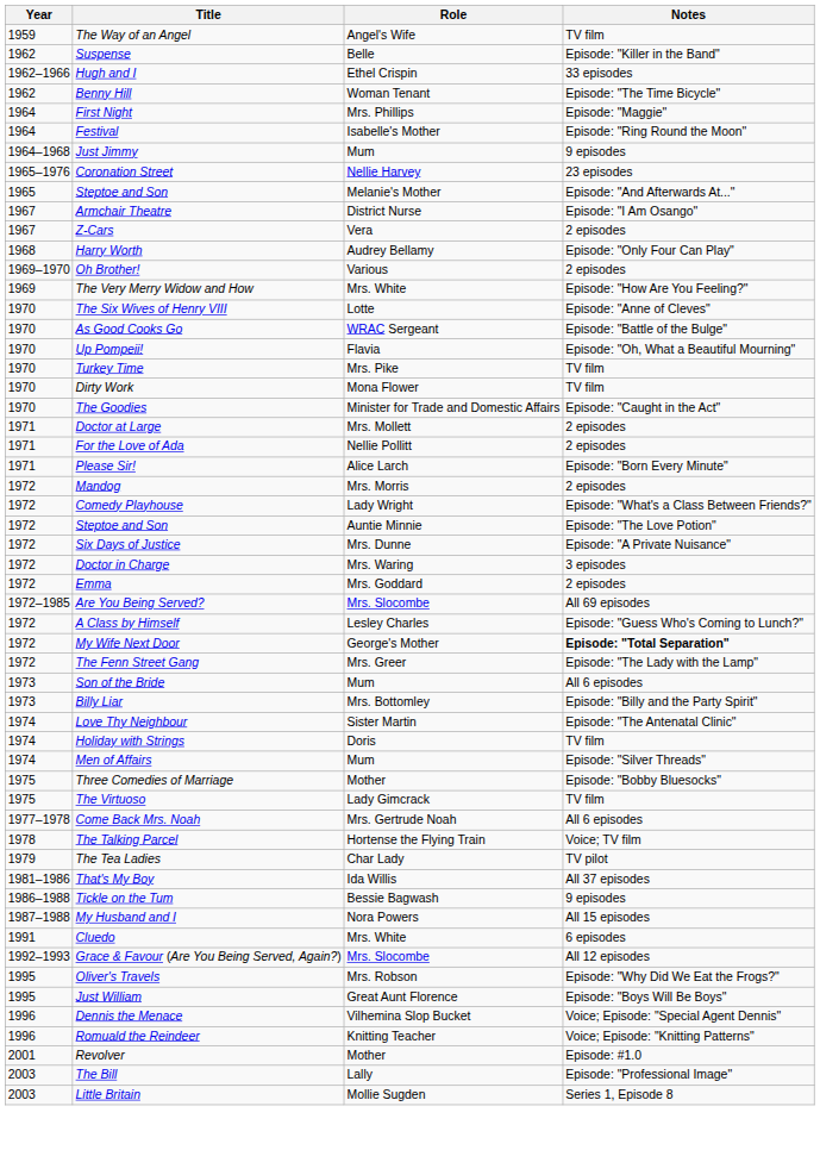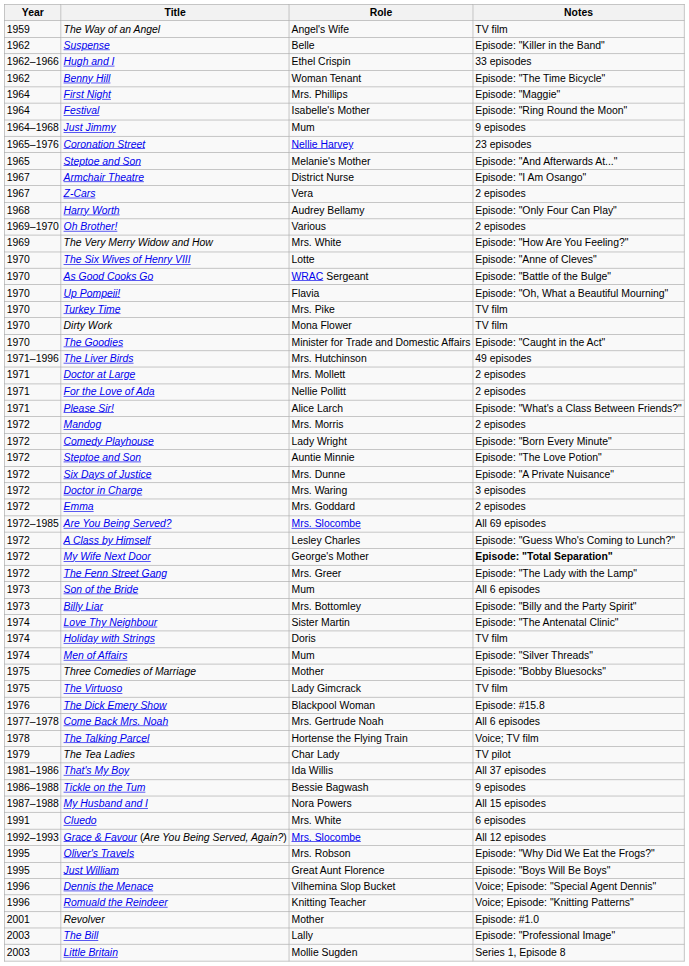 <table class="wikitable sortable">
 <tr>
 <th>Year</th>
 <th>Title</th>
 <th>Role</th>
 <th>Notes</th>
 </tr>
 <tr>
 <td>1959</td>
 <td><em>The Way of an Angel</em></td>
 <td>Angel's Wife</td>
 <td>TV film</td>
 </tr>
 <tr>
 <td>1962</td>
 <td><em><a href='#'>Suspense</a></em></td>
 <td>Belle</td>
 <td>Episode: "Killer in the Band"</td>
 </tr>
 <tr>
 <td>1962–1966</td>
 <td><em><a href='#'>Hugh and I</a></em></td>
 <td>Ethel Crispin</td>
 <td>33 episodes</td>
 </tr>
 <tr>
 <td>1962</td>
 <td><em><a href='#'>Benny Hill</a></em></td>
 <td>Woman Tenant</td>
 <td>Episode: "The Time Bicycle"</td>
 </tr>
 <tr>
 <td>1964</td>
 <td><em><a href='#'>First Night</a></em></td>
 <td>Mrs. Phillips</td>
 <td>Episode: "Maggie"</td>
 </tr>
 <tr>
 <td>1964</td>
 <td><em><a href='#'>Festival</a></em></td>
 <td>Isabelle's Mother</td>
 <td>Episode: "Ring Round the Moon"</td>
 </tr>
 <tr>
 <td>1964–1968</td>
 <td><em><a href='#'>Just Jimmy</a></em></td>
 <td>Mum</td>
 <td>9 episodes</td>
 </tr>
 <tr>
 <td>1965–1976</td>
 <td><em><a href='#'>Coronation Street</a></em></td>
 <td><a href='#'>Nellie Harvey</a></td>
 <td>23 episodes</td>
 </tr>
 <tr>
 <td>1965</td>
 <td><em><a href='#'>Steptoe and Son</a></em></td>
 <td>Melanie's Mother</td>
 <td>Episode: "And Afterwards At..."</td>
 </tr>
 <tr>
 <td>1967</td>
 <td><em><a href='#'>Armchair Theatre</a></em></td>
 <td>District Nurse</td>
 <td>Episode: "I Am Osango"</td>
 </tr>
 <tr>
 <td>1967</td>
 <td><em><a href='#'>Z-Cars</a></em></td>
 <td>Vera</td>
 <td>2 episodes</td>
 </tr>
 <tr>
 <td>1968</td>
 <td><em><a href='#'>Harry Worth</a></em></td>
 <td>Audrey Bellamy</td>
 <td>Episode: "Only Four Can Play"</td>
 </tr>
 <tr>
 <td>1969–1970</td>
 <td><em><a href='#'>Oh Brother!</a></em></td>
 <td>Various</td>
 <td>2 episodes</td>
 </tr>
 <tr>
 <td>1969</td>
 <td><em>The Very Merry Widow and How</em></td>
 <td>Mrs. White</td>
 <td>Episode: "How Are You Feeling?"</td>
 </tr>
 <tr>
 <td>1970</td>
 <td><em><a href='#'>The Six Wives of Henry VIII</a></em></td>
 <td>Lotte</td>
 <td>Episode: "Anne of Cleves"</td>
 </tr>
 <tr>
 <td>1970</td>
 <td><em><a href='#'>As Good Cooks Go</a></em></td>
 <td><a href='#'>WRAC</a> Sergeant</td>
 <td>Episode: "Battle of the Bulge"</td>
 </tr>
 <tr>
 <td>1970</td>
 <td><em><a href='#'>Up Pompeii!</a></em></td>
 <td>Flavia</td>
 <td>Episode: "Oh, What a Beautiful Mourning"</td>
 </tr>
 <tr>
 <td>1970</td>
 <td><em><a href='#'>Turkey Time</a></em></td>
 <td>Mrs. Pike</td>
 <td>TV film</td>
 </tr>
 <tr>
 <td>1970</td>
 <td><em>Dirty Work</em></td>
 <td>Mona Flower</td>
 <td>TV film</td>
 </tr>
 <tr>
 <td>1970</td>
 <td><em><a href='#'>The Goodies</a></em></td>
 <td>Minister for Trade and Domestic Affairs</td>
 <td>Episode: "Caught in the Act"</td>
 </tr>
 <tr>
+<td>1971–1996</td>
+<td><em><a href='#'>The Liver Birds</a></em></td>
+<td>Mrs. Hutchinson</td>
+<td>49 episodes</td>
+</tr>
+<tr>
 <td>1971</td>
 <td><em><a href='#'>Doctor at Large</a></em></td>
 <td>Mrs. Mollett</td>
 <td>2 episodes</td>
 </tr>
 <tr>
 <td>1971</td>
 <td><em><a href='#'>For the Love of Ada</a></em></td>
 <td>Nellie Pollitt</td>
 <td>2 episodes</td>
 </tr>
 <tr>
 <td>1971</td>
 <td><em><a href='#'>Please Sir!</a></em></td>
 <td>Alice Larch</td>
-<td>Episode: "Born Every Minute"</td>
+<td>Episode: "What's a Class Between Friends?"</td>
 </tr>
 <tr>
 <td>1972</td>
 <td><em><a href='#'>Mandog</a></em></td>
 <td>Mrs. Morris</td>
 <td>2 episodes</td>
 </tr>
 <tr>
 <td>1972</td>
 <td><em><a href='#'>Comedy Playhouse</a></em></td>
 <td>Lady Wright</td>
-<td>Episode: "What's a Class Between Friends?"</td>
+<td>Episode: "Born Every Minute"</td>
 </tr>
 <tr>
 <td>1972</td>
 <td><em><a href='#'>Steptoe and Son</a></em></td>
 <td>Auntie Minnie</td>
 <td>Episode: "The Love Potion"</td>
 </tr>
 <tr>
 <td>1972</td>
 <td><em><a href='#'>Six Days of Justice</a></em></td>
 <td>Mrs. Dunne</td>
 <td>Episode: "A Private Nuisance"</td>
 </tr>
 <tr>
 <td>1972</td>
 <td><em><a href='#'>Doctor in Charge</a></em></td>
 <td>Mrs. Waring</td>
 <td>3 episodes</td>
 </tr>
 <tr>
 <td>1972</td>
 <td><em><a href='#'>Emma</a></em></td>
 <td>Mrs. Goddard</td>
 <td>2 episodes</td>
 </tr>
 <tr>
 <td>1972–1985</td>
 <td><em><a href='#'>Are You Being Served?</a></em></td>
 <td><a href='#'>Mrs. Slocombe</a></td>
 <td>All 69 episodes</td>
 </tr>
 <tr>
 <td>1972</td>
 <td><em><a href='#'>A Class by Himself</a></em></td>
 <td>Lesley Charles</td>
 <td>Episode: "Guess Who's Coming to Lunch?"</td>
 </tr>
 <tr>
 <td>1972</td>
 <td><em><a href='#'>My Wife Next Door</a></em></td>
 <td>George's Mother</td>
 <td><strong>Episode: "Total Separation"</strong></td>
 </tr>
 <tr>
 <td>1972</td>
 <td><em><a href='#'>The Fenn Street Gang</a></em></td>
 <td>Mrs. Greer</td>
 <td>Episode: "The Lady with the Lamp"</td>
 </tr>
 <tr>
 <td>1973</td>
 <td><em><a href='#'>Son of the Bride</a></em></td>
 <td>Mum</td>
 <td>All 6 episodes</td>
 </tr>
 <tr>
 <td>1973</td>
 <td><em><a href='#'>Billy Liar</a></em></td>
 <td>Mrs. Bottomley</td>
 <td>Episode: "Billy and the Party Spirit"</td>
 </tr>
 <tr>
 <td>1974</td>
 <td><em><a href='#'>Love Thy Neighbour</a></em></td>
 <td>Sister Martin</td>
 <td>Episode: "The Antenatal Clinic"</td>
 </tr>
 <tr>
 <td>1974</td>
 <td><em><a href='#'>Holiday with Strings</a></em></td>
 <td>Doris</td>
 <td>TV film</td>
 </tr>
 <tr>
 <td>1974</td>
 <td><em><a href='#'>Men of Affairs</a></em></td>
 <td>Mum</td>
 <td>Episode: "Silver Threads"</td>
 </tr>
 <tr>
 <td>1975</td>
 <td><em>Three Comedies of Marriage</em></td>
 <td>Mother</td>
 <td>Episode: "Bobby Bluesocks"</td>
 </tr>
 <tr>
 <td>1975</td>
 <td><em><a href='#'>The Virtuoso</a></em></td>
 <td>Lady Gimcrack</td>
 <td>TV film</td>
 </tr>
 <tr>
+<td>1976</td>
+<td><em><a href='#'>The Dick Emery Show</a></em></td>
+<td>Blackpool Woman</td>
+<td>Episode: #15.8</td>
+</tr>
+<tr>
 <td>1977–1978</td>
 <td><em><a href='#'>Come Back Mrs. Noah</a></em></td>
 <td>Mrs. Gertrude Noah</td>
 <td>All 6 episodes</td>
 </tr>
 <tr>
 <td>1978</td>
 <td><em><a href='#'>The Talking Parcel</a></em></td>
 <td>Hortense the Flying Train</td>
 <td>Voice; TV film</td>
 </tr>
 <tr>
 <td>1979</td>
 <td><em>The Tea Ladies</em></td>
 <td>Char Lady</td>
 <td>TV pilot</td>
 </tr>
 <tr>
 <td>1981–1986</td>
 <td><em><a href='#'>That's My Boy</a></em></td>
 <td>Ida Willis</td>
 <td>All 37 episodes</td>
 </tr>
 <tr>
 <td>1986–1988</td>
 <td><em><a href='#'>Tickle on the Tum</a></em></td>
 <td>Bessie Bagwash</td>
 <td>9 episodes</td>
 </tr>
 <tr>
 <td>1987–1988</td>
 <td><em><a href='#'>My Husband and I</a></em></td>
 <td>Nora Powers</td>
 <td>All 15 episodes</td>
 </tr>
 <tr>
 <td>1991</td>
 <td><em><a href='#'>Cluedo</a></em></td>
 <td>Mrs. White</td>
 <td>6 episodes</td>
 </tr>
 <tr>
 <td>1992–1993</td>
 <td><em><a href='#'>Grace & Favour</a></em> (<em>Are You Being Served, Again?</em>)</td>
 <td><a href='#'>Mrs. Slocombe</a></td>
 <td>All 12 episodes</td>
 </tr>
 <tr>
 <td>1995</td>
 <td><em><a href='#'>Oliver's Travels</a></em></td>
 <td>Mrs. Robson</td>
 <td>Episode: "Why Did We Eat the Frogs?"</td>
 </tr>
 <tr>
 <td>1995</td>
 <td><em><a href='#'>Just William</a></em></td>
 <td>Great Aunt Florence</td>
 <td>Episode: "Boys Will Be Boys"</td>
 </tr>
 <tr>
 <td>1996</td>
 <td><em><a href='#'>Dennis the Menace</a></em></td>
 <td>Vilhemina Slop Bucket</td>
 <td>Voice; Episode: "Special Agent Dennis"</td>
 </tr>
 <tr>
 <td>1996</td>
 <td><em><a href='#'>Romuald the Reindeer</a></em></td>
 <td>Knitting Teacher</td>
 <td>Voice; Episode: "Knitting Patterns"</td>
 </tr>
 <tr>
 <td>2001</td>
 <td><em>Revolver</em></td>
 <td>Mother</td>
 <td>Episode: #1.0</td>
 </tr>
 <tr>
 <td>2003</td>
 <td><em><a href='#'>The Bill</a></em></td>
 <td>Lally</td>
 <td>Episode: "Professional Image"</td>
 </tr>
 <tr>
 <td>2003</td>
 <td><em><a href='#'>Little Britain</a></em></td>
 <td>Mollie Sugden</td>
 <td>Series 1, Episode 8</td>
 </tr>
 </table>
